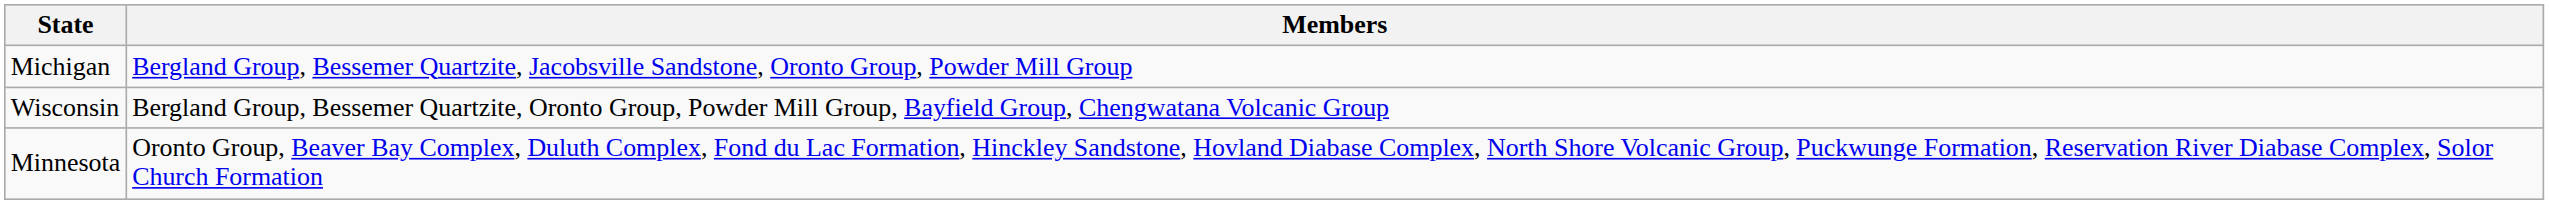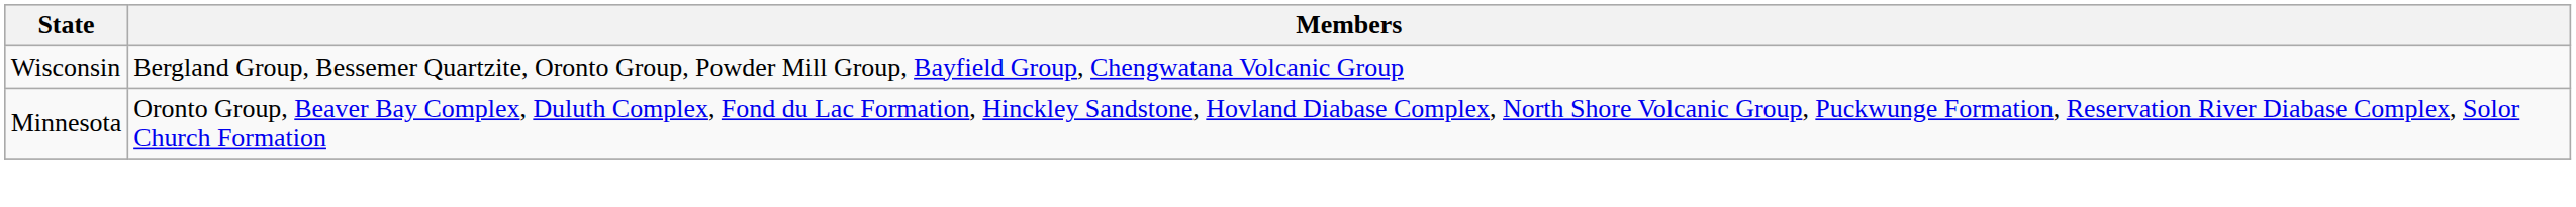 <table class="wikitable">
 <tr>
 <th>State</th>
 <th>Members</th>
-</tr>
-<tr>
-<td>Michigan</td>
-<td><a href='#'>Bergland Group</a>, <a href='#'>Bessemer Quartzite</a>, <a href='#'>Jacobsville Sandstone</a>, <a href='#'>Oronto Group</a>, <a href='#'>Powder Mill Group</a></td>
 </tr>
 <tr>
 <td>Wisconsin</td>
 <td>Bergland Group, Bessemer Quartzite, Oronto Group, Powder Mill Group, <a href='#'>Bayfield Group</a>, <a href='#'>Chengwatana Volcanic Group</a></td>
 </tr>
 <tr>
 <td>Minnesota</td>
 <td>Oronto Group, <a href='#'>Beaver Bay Complex</a>, <a href='#'>Duluth Complex</a>, <a href='#'>Fond du Lac Formation</a>, <a href='#'>Hinckley Sandstone</a>, <a href='#'>Hovland Diabase Complex</a>, <a href='#'>North Shore Volcanic Group</a>, <a href='#'>Puckwunge Formation</a>, <a href='#'>Reservation River Diabase Complex</a>, <a href='#'>Solor Church Formation</a></td>
 </tr>
 </table>
